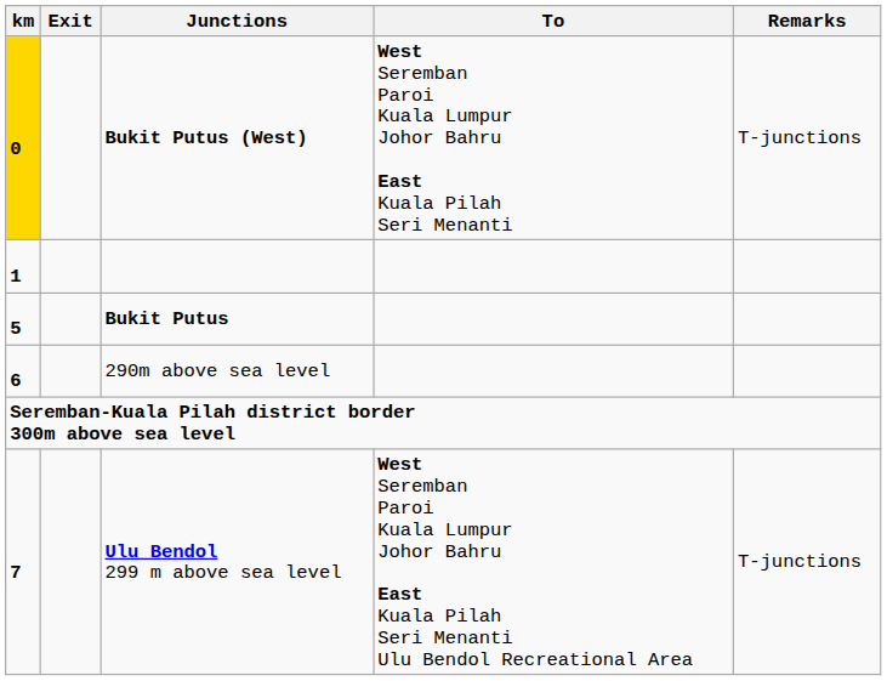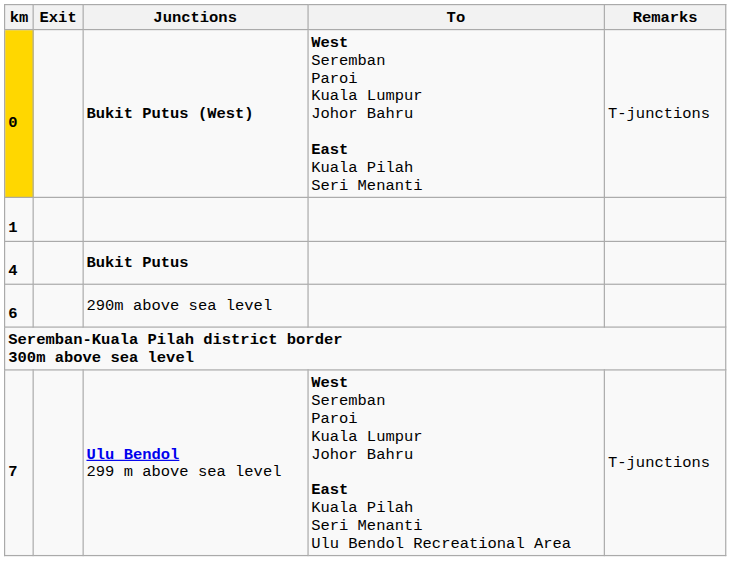 <table class="wikitable">
 <tr>
 <th>km</th>
 <th>Exit</th>
 <th>Junctions</th>
 <th>To</th>
 <th>Remarks</th>
 </tr>
 <tr>
 <td style="background: gold;"><br><strong>0</strong></td>
 <td></td>
 <td><strong>Bukit Putus (West)</strong></td>
 <td><strong>West</strong><br> Seremban<br> Paroi<br>   Kuala Lumpur<br>  Johor Bahru<br><br><strong>East</strong><br> Kuala Pilah<br> Seri Menanti</td>
 <td>T-junctions</td>
 </tr>
 <tr>
 <td><br><strong>1</strong></td>
 <td></td>
 <td></td>
 <td></td>
 </tr>
 <tr>
-<td><br><strong>5</strong></td>
+<td><br><strong>4</strong></td>
 <td></td>
 <td><strong>Bukit Putus</strong></td>
 <td></td>
 <td></td>
 </tr>
 <tr>
 <td><br><strong>6</strong></td>
 <td></td>
 <td>290m above sea level</td>
 <td></td>
 <td></td>
 </tr>
 <tr>
 <td style="width:600px" colspan="6" style="text-align:center; background:blue;"><strong><span>Seremban-Kuala Pilah district border<br>300m above sea level</span></strong></td>
 </tr>
 <tr>
 <td><br><strong>7</strong></td>
 <td></td>
 <td><strong><a href='#'>Ulu Bendol</a></strong><br>299 m above sea level</td>
 <td><strong>West</strong><br> Seremban<br> Paroi<br>   Kuala Lumpur<br>  Johor Bahru<br><br><strong>East</strong><br> Kuala Pilah<br> Seri Menanti<br>Ulu Bendol Recreational Area </td>
 <td>T-junctions</td>
 </tr>
 </table>
